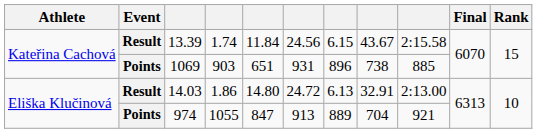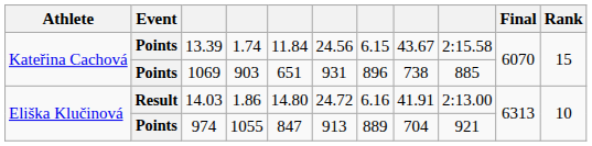 <table class=wikitable style=font-size:90%>
 <tr>
 <th>Athlete</th>
 <th>Event</th>
 <th></th>
 <th></th>
 <th></th>
 <th></th>
 <th></th>
 <th></th>
 <th></th>
 <th>Final</th>
 <th>Rank</th>
 </tr>
 <tr align=center>
 <td rowspan=2 align=left><a href='#'>Kateřina Cachová</a></td>
-<th style=font-size:95%>Result</th>
+<th style=font-size:95%>Points</th>
 <td>13.39</td>
 <td>1.74</td>
 <td>11.84</td>
 <td>24.56</td>
 <td>6.15</td>
 <td>43.67</td>
 <td>2:15.58</td>
 <td rowspan=2>6070</td>
 <td rowspan=2>15</td>
 </tr>
 <tr align=center>
 <th style=font-size:95%>Points</th>
 <td>1069</td>
 <td>903</td>
 <td>651</td>
 <td>931</td>
 <td>896</td>
 <td>738</td>
 <td>885</td>
 </tr>
 <tr align=center>
 <td rowspan=2 align=left><a href='#'>Eliška Klučinová</a></td>
 <th style=font-size:95%>Result</th>
 <td>14.03</td>
 <td>1.86</td>
 <td>14.80</td>
 <td>24.72</td>
-<td>6.13</td>
-<td>32.91</td>
+<td>6.16</td>
+<td>41.91</td>
 <td>2:13.00</td>
 <td rowspan=2>6313</td>
 <td rowspan=2>10</td>
 </tr>
 <tr align=center>
 <th style=font-size:95%>Points</th>
 <td>974</td>
 <td>1055</td>
 <td>847</td>
 <td>913</td>
 <td>889</td>
 <td>704</td>
 <td>921</td>
 </tr>
 </table>
